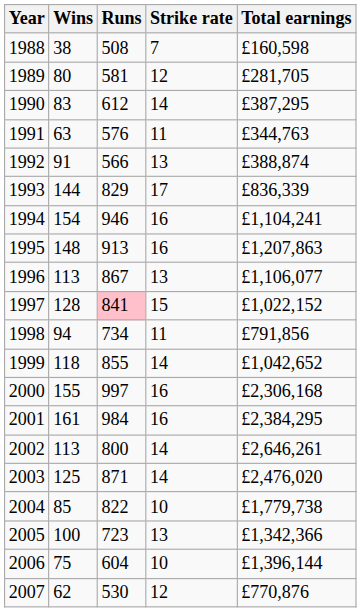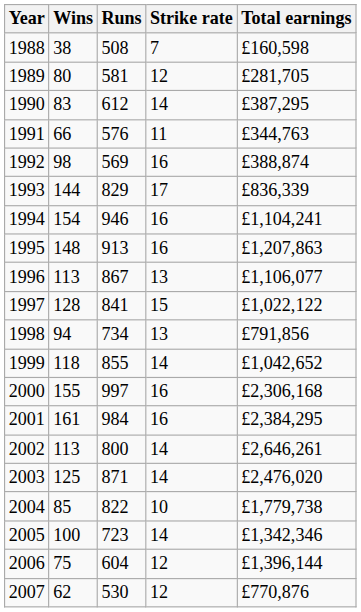 <table class="wikitable">
 <tr>
 <th>Year</th>
 <th>Wins</th>
 <th>Runs</th>
 <th>Strike rate</th>
 <th>Total earnings</th>
 </tr>
 <tr>
 <td>1988</td>
 <td>38</td>
 <td>508</td>
 <td>7</td>
 <td>£160,598</td>
 </tr>
 <tr>
 <td>1989</td>
 <td>80</td>
 <td>581</td>
 <td>12</td>
 <td>£281,705</td>
 </tr>
 <tr>
 <td>1990</td>
 <td>83</td>
 <td>612</td>
 <td>14</td>
 <td>£387,295</td>
 </tr>
 <tr>
 <td>1991</td>
-<td>63</td>
+<td>66</td>
 <td>576</td>
 <td>11</td>
 <td>£344,763</td>
 </tr>
 <tr>
 <td>1992</td>
-<td>91</td>
-<td>566</td>
-<td>13</td>
+<td>98</td>
+<td>569</td>
+<td>16</td>
 <td>£388,874</td>
 </tr>
 <tr>
 <td>1993</td>
 <td>144</td>
 <td>829</td>
 <td>17</td>
 <td>£836,339</td>
 </tr>
 <tr>
 <td>1994</td>
 <td>154</td>
 <td>946</td>
 <td>16</td>
 <td>£1,104,241</td>
 </tr>
 <tr>
 <td>1995</td>
 <td>148</td>
 <td>913</td>
 <td>16</td>
 <td>£1,207,863</td>
 </tr>
 <tr>
 <td>1996</td>
 <td>113</td>
 <td>867</td>
 <td>13</td>
 <td>£1,106,077</td>
 </tr>
 <tr>
 <td>1997</td>
 <td>128</td>
-<td style="background: pink;">841</td>
+<td>841</td>
 <td>15</td>
-<td>£1,022,152</td>
+<td>£1,022,122</td>
 </tr>
 <tr>
 <td>1998</td>
 <td>94</td>
 <td>734</td>
-<td>11</td>
+<td>13</td>
 <td>£791,856</td>
 </tr>
 <tr>
 <td>1999</td>
 <td>118</td>
 <td>855</td>
 <td>14</td>
 <td>£1,042,652</td>
 </tr>
 <tr>
 <td>2000</td>
 <td>155</td>
 <td>997</td>
 <td>16</td>
 <td>£2,306,168</td>
 </tr>
 <tr>
 <td>2001</td>
 <td>161</td>
 <td>984</td>
 <td>16</td>
 <td>£2,384,295</td>
 </tr>
 <tr>
 <td>2002</td>
 <td>113</td>
 <td>800</td>
 <td>14</td>
 <td>£2,646,261</td>
 </tr>
 <tr>
 <td>2003</td>
 <td>125</td>
 <td>871</td>
 <td>14</td>
 <td>£2,476,020</td>
 </tr>
 <tr>
 <td>2004</td>
 <td>85</td>
 <td>822</td>
 <td>10</td>
 <td>£1,779,738</td>
 </tr>
 <tr>
 <td>2005</td>
 <td>100</td>
 <td>723</td>
-<td>13</td>
-<td>£1,342,366</td>
+<td>14</td>
+<td>£1,342,346</td>
 </tr>
 <tr>
 <td>2006</td>
 <td>75</td>
 <td>604</td>
-<td>10</td>
+<td>12</td>
 <td>£1,396,144</td>
 </tr>
 <tr>
 <td>2007</td>
 <td>62</td>
 <td>530</td>
 <td>12</td>
 <td>£770,876</td>
 </tr>
 </table>
